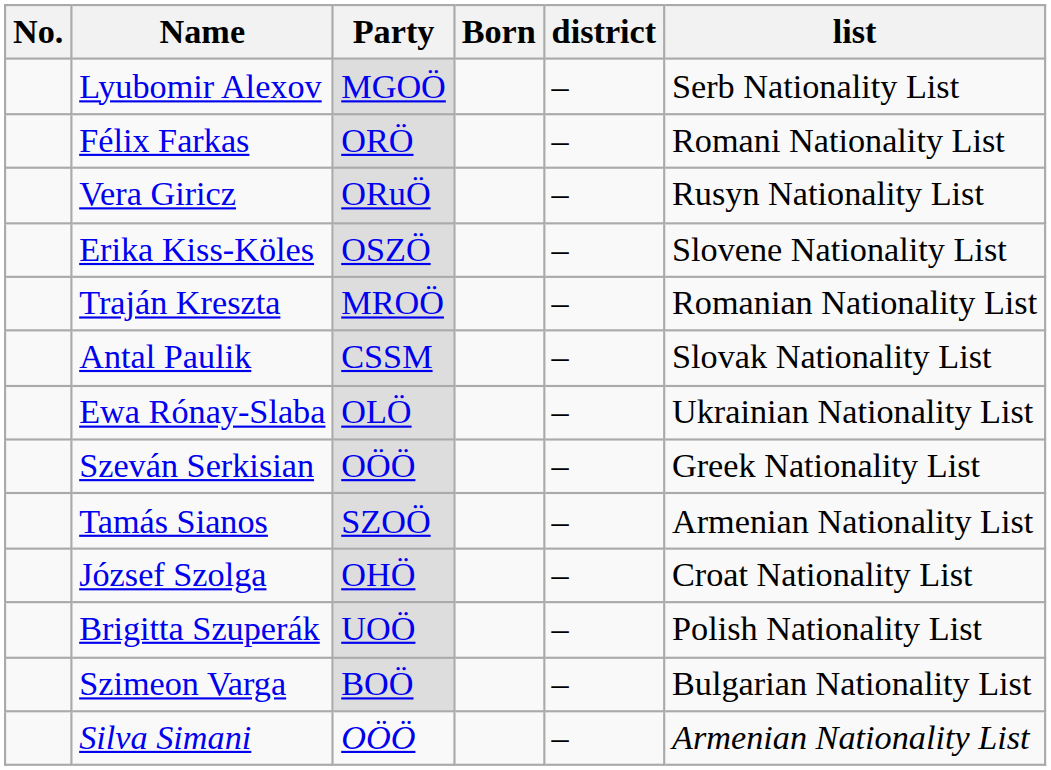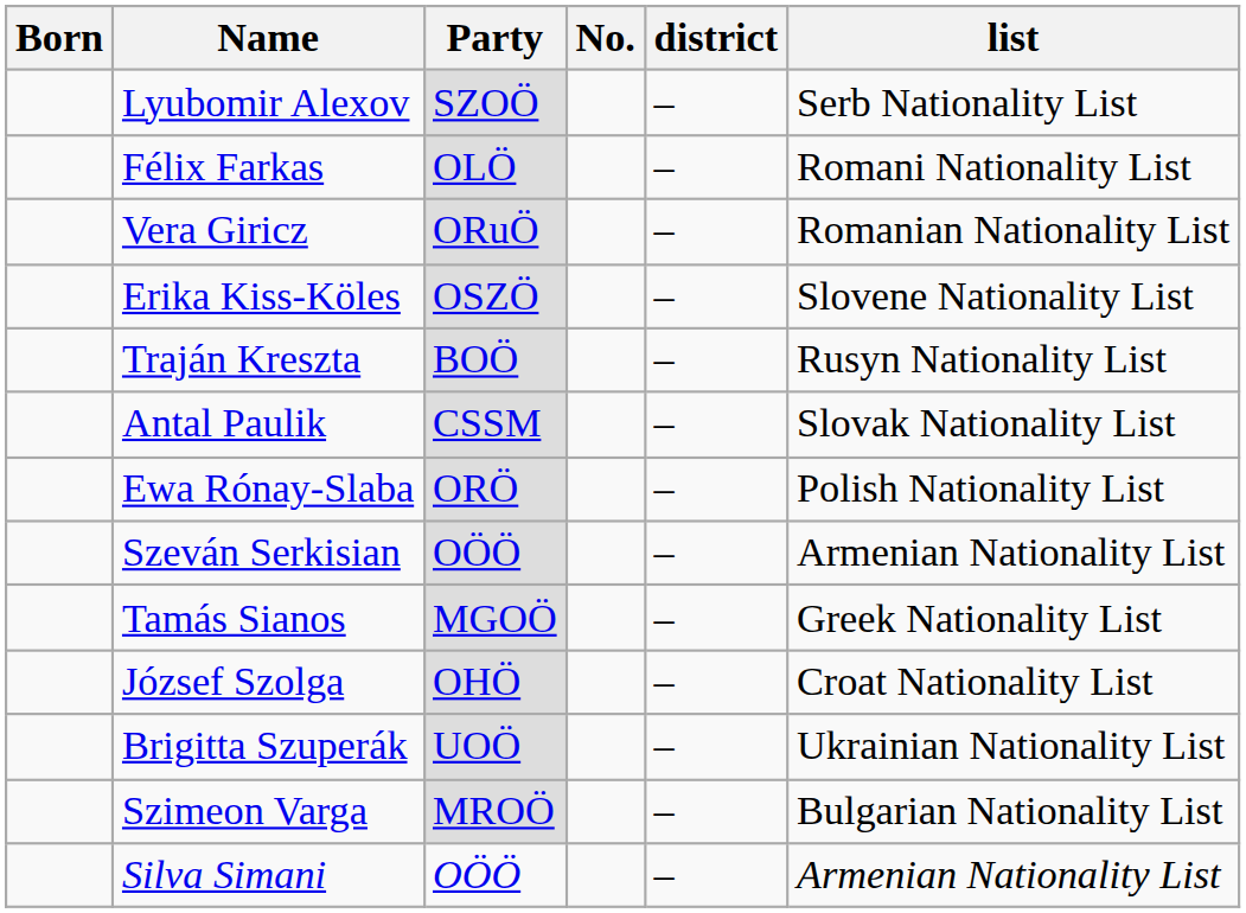 <table class="wikitable sortable plainrowheaders">
 <tr>
-<th scope="col">No.</th>
+<th scope="col">Born</th>
 <th scope="col">Name</th>
 <th scope="col">Party</th>
-<th scope="col">Born</th>
+<th scope="col">No.</th>
 <th scope="col">district</th>
 <th scope="col">list</th>
 </tr>
 <tr>
+<td align=right></td>
+<td><a href='#'>Lyubomir Alexov</a></td>
+<td style="background:#DDDDDD;"><a href='#'>SZOÖ</a></td>
 <td style="text-align:center;"></td>
-<td><a href='#'>Lyubomir Alexov</a></td>
-<td style="background:#DDDDDD;"><a href='#'>MGOÖ</a></td>
-<td align=right></td>
 <td>–</td>
 <td>Serb Nationality List</td>
 </tr>
 <tr>
+<td align=right></td>
+<td><a href='#'>Félix Farkas</a></td>
+<td style="background:#DDDDDD;"><a href='#'>OLÖ</a></td>
 <td style="text-align:center;"></td>
-<td><a href='#'>Félix Farkas</a></td>
-<td style="background:#DDDDDD;"><a href='#'>ORÖ</a></td>
-<td align=right></td>
 <td>–</td>
 <td>Romani Nationality List</td>
 </tr>
 <tr>
-<td style="text-align:center;"></td>
+<td align=right></td>
 <td><a href='#'>Vera Giricz</a></td>
 <td style="background:#DDDDDD;"><a href='#'>ORuÖ</a></td>
+<td style="text-align:center;"></td>
+<td>–</td>
+<td>Romanian Nationality List</td>
+</tr>
+<tr>
 <td align=right></td>
+<td><a href='#'>Erika Kiss-Köles</a></td>
+<td style="background:#DDDDDD;"><a href='#'>OSZÖ</a></td>
+<td style="text-align:center;"></td>
+<td>–</td>
+<td>Slovene Nationality List</td>
+</tr>
+<tr>
+<td align=right></td>
+<td><a href='#'>Traján Kreszta</a></td>
+<td style="background:#DDDDDD;"><a href='#'>BOÖ</a></td>
+<td style="text-align:center;"></td>
 <td>–</td>
 <td>Rusyn Nationality List</td>
 </tr>
 <tr>
-<td style="text-align:center;"></td>
-<td><a href='#'>Erika Kiss-Köles</a></td>
-<td style="background:#DDDDDD;"><a href='#'>OSZÖ</a></td>
 <td align=right></td>
-<td>–</td>
-<td>Slovene Nationality List</td>
-</tr>
-<tr>
-<td style="text-align:center;"></td>
-<td><a href='#'>Traján Kreszta</a></td>
-<td style="background:#DDDDDD;"><a href='#'>MROÖ</a></td>
-<td align=right></td>
-<td>–</td>
-<td>Romanian Nationality List</td>
-</tr>
-<tr>
-<td style="text-align:center;"></td>
 <td><a href='#'>Antal Paulik</a></td>
 <td style="background:#DDDDDD;"><a href='#'>CSSM</a></td>
-<td align=right></td>
+<td style="text-align:center;"></td>
 <td>–</td>
 <td>Slovak Nationality List</td>
 </tr>
 <tr>
+<td align=right></td>
+<td><a href='#'>Ewa Rónay-Slaba</a></td>
+<td style="background:#DDDDDD;"><a href='#'>ORÖ</a></td>
 <td style="text-align:center;"></td>
-<td><a href='#'>Ewa Rónay-Slaba</a></td>
-<td style="background:#DDDDDD;"><a href='#'>OLÖ</a></td>
+<td>–</td>
+<td>Polish Nationality List</td>
+</tr>
+<tr>
 <td align=right></td>
+<td><a href='#'>Szeván Serkisian</a></td>
+<td style="background:#DDDDDD;"><a href='#'>OÖÖ</a></td>
+<td style="text-align:center;"></td>
+<td>–</td>
+<td>Armenian Nationality List</td>
+</tr>
+<tr>
+<td align=right></td>
+<td><a href='#'>Tamás Sianos</a></td>
+<td style="background:#DDDDDD;"><a href='#'>MGOÖ</a></td>
+<td style="text-align:center;"></td>
+<td>–</td>
+<td>Greek Nationality List</td>
+</tr>
+<tr>
+<td align=right></td>
+<td><a href='#'>József Szolga</a></td>
+<td style="background:#DDDDDD;"><a href='#'>OHÖ</a></td>
+<td style="text-align:center;"></td>
+<td>–</td>
+<td>Croat Nationality List</td>
+</tr>
+<tr>
+<td align=right></td>
+<td><a href='#'>Brigitta Szuperák</a></td>
+<td style="background:#DDDDDD;"><a href='#'>UOÖ</a></td>
+<td style="text-align:center;"></td>
 <td>–</td>
 <td>Ukrainian Nationality List</td>
 </tr>
 <tr>
+<td align=right></td>
+<td><a href='#'>Szimeon Varga</a></td>
+<td style="background:#DDDDDD;"><a href='#'>MROÖ</a></td>
 <td style="text-align:center;"></td>
-<td><a href='#'>Szeván Serkisian</a></td>
-<td style="background:#DDDDDD;"><a href='#'>OÖÖ</a></td>
-<td align=right></td>
-<td>–</td>
-<td>Greek Nationality List</td>
-</tr>
-<tr>
-<td style="text-align:center;"></td>
-<td><a href='#'>Tamás Sianos</a></td>
-<td style="background:#DDDDDD;"><a href='#'>SZOÖ</a></td>
-<td align=right></td>
-<td>–</td>
-<td>Armenian Nationality List</td>
-</tr>
-<tr>
-<td style="text-align:center;"></td>
-<td><a href='#'>József Szolga</a></td>
-<td style="background:#DDDDDD;"><a href='#'>OHÖ</a></td>
-<td align=right></td>
-<td>–</td>
-<td>Croat Nationality List</td>
-</tr>
-<tr>
-<td style="text-align:center;"></td>
-<td><a href='#'>Brigitta Szuperák</a></td>
-<td style="background:#DDDDDD;"><a href='#'>UOÖ</a></td>
-<td align=right></td>
-<td>–</td>
-<td>Polish Nationality List</td>
-</tr>
-<tr>
-<td style="text-align:center;"></td>
-<td><a href='#'>Szimeon Varga</a></td>
-<td style="background:#DDDDDD;"><a href='#'>BOÖ</a></td>
-<td align=right></td>
 <td>–</td>
 <td>Bulgarian Nationality List</td>
 </tr>
 <tr>
-<td style="text-align:center;"></td>
+<td align=right></td>
 <td><em><a href='#'>Silva Simani</a></em> </td>
 <td><em><a href='#'>OÖÖ</a></em></td>
-<td align=right></td>
+<td style="text-align:center;"></td>
 <td><em>–</em></td>
 <td><em>Armenian Nationality List</em></td>
 </tr>
 </table>
